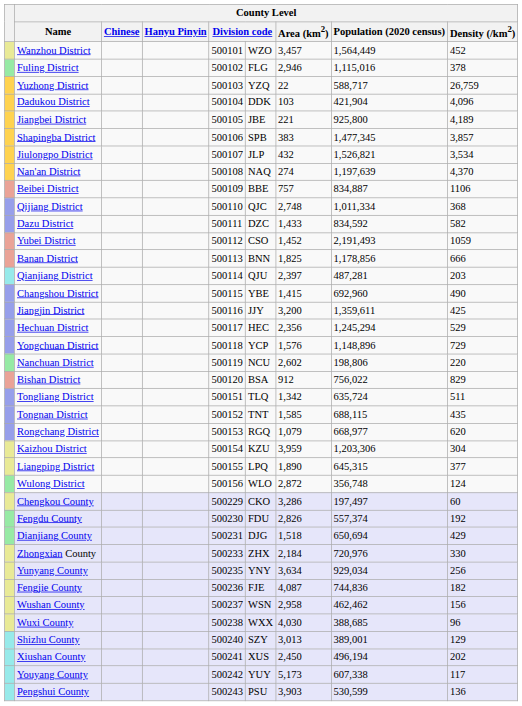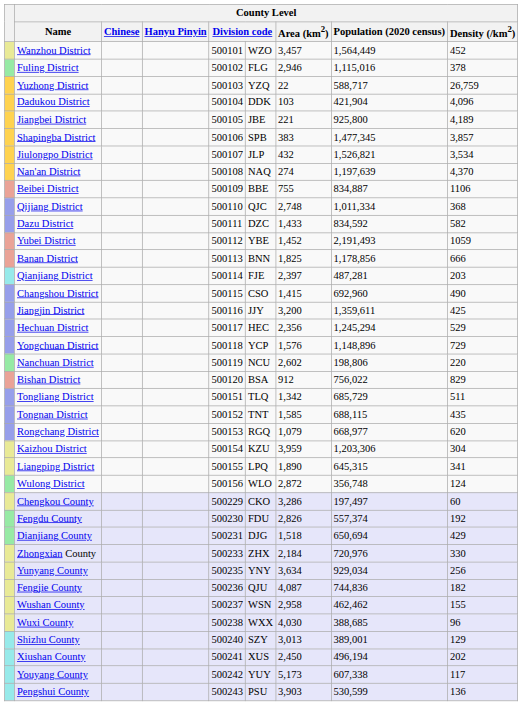 <table class="wikitable sortable" style="padding: 24em 0; font-size: 90%;">
 <tr>
 <th rowspan="2"></th>
 <th colspan="8">County Level</th>
 </tr>
 <tr>
 <th>Name</th>
 <th><a href='#'>Chinese</a></th>
 <th><a href='#'>Hanyu Pinyin</a></th>
 <th colspan="2"><a href='#'>Division code</a></th>
 <th>Area (km<sup>2</sup>)</th>
 <th>Population (2020 census)</th>
 <th>Density (/km<sup>2</sup>)</th>
 </tr>
 <tr>
 <td bgcolor="#E9EA97">  </td>
 <td><a href='#'>Wanzhou District</a></td>
 <td></td>
 <td></td>
 <td>500101</td>
 <td>WZO</td>
 <td>3,457</td>
 <td>1,564,449</td>
 <td>452</td>
 </tr>
 <tr>
 <td bgcolor="#97EAA5">  </td>
 <td><a href='#'>Fuling District</a></td>
 <td></td>
 <td></td>
 <td>500102</td>
 <td>FLG</td>
 <td>2,946</td>
 <td>1,115,016</td>
 <td>378</td>
 </tr>
 <tr>
 <td bgcolor="#FFD350">  </td>
 <td><a href='#'>Yuzhong District</a><br></td>
 <td></td>
 <td></td>
 <td>500103</td>
 <td>YZQ</td>
 <td>22</td>
 <td>588,717</td>
 <td>26,759</td>
 </tr>
 <tr>
 <td bgcolor="#FFD350">  </td>
 <td><a href='#'>Dadukou District</a></td>
 <td></td>
 <td></td>
 <td>500104</td>
 <td>DDK</td>
 <td>103</td>
 <td>421,904</td>
 <td>4,096</td>
 </tr>
 <tr>
 <td bgcolor="#FFD350">  </td>
 <td><a href='#'>Jiangbei District</a></td>
 <td></td>
 <td></td>
 <td>500105</td>
 <td>JBE</td>
 <td>221</td>
 <td>925,800</td>
 <td>4,189</td>
 </tr>
 <tr>
 <td bgcolor="#FFD350">  </td>
 <td><a href='#'>Shapingba District</a></td>
 <td></td>
 <td></td>
 <td>500106</td>
 <td>SPB</td>
 <td>383</td>
 <td>1,477,345</td>
 <td>3,857</td>
 </tr>
 <tr>
 <td bgcolor="#FFD350">  </td>
 <td><a href='#'>Jiulongpo District</a></td>
 <td></td>
 <td></td>
 <td>500107</td>
 <td>JLP</td>
 <td>432</td>
 <td>1,526,821</td>
 <td>3,534</td>
 </tr>
 <tr>
 <td bgcolor="#FFD350">  </td>
 <td><a href='#'>Nan'an District</a></td>
 <td></td>
 <td></td>
 <td>500108</td>
 <td>NAQ</td>
 <td>274</td>
 <td>1,197,639</td>
 <td>4,370</td>
 </tr>
 <tr>
 <td bgcolor="#EAA397">  </td>
 <td><a href='#'>Beibei District</a></td>
 <td></td>
 <td></td>
 <td>500109</td>
 <td>BBE</td>
-<td>757</td>
+<td>755</td>
 <td>834,887</td>
 <td>1106</td>
 </tr>
 <tr>
 <td bgcolor="#979FEA">  </td>
 <td><a href='#'>Qijiang District</a></td>
 <td></td>
 <td></td>
 <td>500110</td>
 <td>QJC</td>
 <td>2,748</td>
 <td>1,011,334</td>
 <td>368</td>
 </tr>
 <tr>
 <td bgcolor="#979FEA">  </td>
 <td><a href='#'>Dazu District</a></td>
 <td></td>
 <td></td>
 <td>500111</td>
 <td>DZC</td>
 <td>1,433</td>
 <td>834,592</td>
 <td>582</td>
 </tr>
 <tr>
 <td bgcolor="#EAA397">  </td>
 <td><a href='#'>Yubei District</a></td>
 <td></td>
 <td></td>
 <td>500112</td>
-<td>CSO</td>
+<td>YBE</td>
 <td>1,452</td>
 <td>2,191,493</td>
 <td>1059</td>
 </tr>
 <tr>
 <td bgcolor="#EAA397">  </td>
 <td><a href='#'>Banan District</a></td>
 <td></td>
 <td></td>
 <td>500113</td>
 <td>BNN</td>
 <td>1,825</td>
 <td>1,178,856</td>
 <td>666</td>
 </tr>
 <tr>
 <td bgcolor="#97EAEA">  </td>
 <td><a href='#'>Qianjiang District</a></td>
 <td></td>
 <td></td>
 <td>500114</td>
-<td>QJU</td>
+<td>FJE</td>
 <td>2,397</td>
 <td>487,281</td>
 <td>203</td>
 </tr>
 <tr>
 <td bgcolor="#979FEA">  </td>
 <td><a href='#'>Changshou District</a></td>
 <td></td>
 <td></td>
 <td>500115</td>
-<td>YBE</td>
+<td>CSO</td>
 <td>1,415</td>
 <td>692,960</td>
 <td>490</td>
 </tr>
 <tr>
 <td bgcolor="#979FEA">  </td>
 <td><a href='#'>Jiangjin District</a></td>
 <td></td>
 <td></td>
 <td>500116</td>
 <td>JJY</td>
 <td>3,200</td>
 <td>1,359,611</td>
 <td>425</td>
 </tr>
 <tr>
 <td bgcolor="#979FEA">  </td>
 <td><a href='#'>Hechuan District</a></td>
 <td></td>
 <td></td>
 <td>500117</td>
 <td>HEC</td>
 <td>2,356</td>
 <td>1,245,294</td>
 <td>529</td>
 </tr>
 <tr>
 <td bgcolor="#979FEA">  </td>
 <td><a href='#'>Yongchuan District</a></td>
 <td></td>
 <td></td>
 <td>500118</td>
 <td>YCP</td>
 <td>1,576</td>
 <td>1,148,896</td>
 <td>729</td>
 </tr>
 <tr>
 <td bgcolor="#97EAA5">  </td>
 <td><a href='#'>Nanchuan District</a></td>
 <td></td>
 <td></td>
 <td>500119</td>
 <td>NCU</td>
 <td>2,602</td>
 <td>198,806</td>
 <td>220</td>
 </tr>
 <tr>
 <td bgcolor="#EAA397">  </td>
 <td><a href='#'>Bishan District</a></td>
 <td></td>
 <td></td>
 <td>500120</td>
 <td>BSA</td>
 <td>912</td>
 <td>756,022</td>
 <td>829</td>
 </tr>
 <tr>
 <td bgcolor="#979FEA">  </td>
 <td><a href='#'>Tongliang District</a></td>
 <td></td>
 <td></td>
 <td>500151</td>
 <td>TLQ</td>
 <td>1,342</td>
-<td>635,724</td>
+<td>685,729</td>
 <td>511</td>
 </tr>
 <tr>
 <td bgcolor="#979FEA">  </td>
 <td><a href='#'>Tongnan District</a></td>
 <td></td>
 <td></td>
 <td>500152</td>
 <td>TNT</td>
 <td>1,585</td>
 <td>688,115</td>
 <td>435</td>
 </tr>
 <tr>
 <td bgcolor="#979FEA">  </td>
 <td><a href='#'>Rongchang District</a></td>
 <td></td>
 <td></td>
 <td>500153</td>
 <td>RGQ</td>
 <td>1,079</td>
 <td>668,977</td>
 <td>620</td>
 </tr>
 <tr>
 <td bgcolor="#E9EA97">  </td>
 <td><a href='#'>Kaizhou District</a></td>
 <td></td>
 <td></td>
 <td>500154</td>
 <td>KZU</td>
 <td>3,959</td>
 <td>1,203,306</td>
 <td>304</td>
 </tr>
 <tr>
 <td bgcolor="#E9EA97">  </td>
 <td><a href='#'>Liangping District</a></td>
 <td></td>
 <td></td>
 <td>500155</td>
 <td>LPQ</td>
 <td>1,890</td>
 <td>645,315</td>
-<td>377</td>
+<td>341</td>
 </tr>
 <tr>
 <td bgcolor="#97EAA5">  </td>
 <td><a href='#'>Wulong District</a></td>
 <td></td>
 <td></td>
 <td>500156</td>
 <td>WLO</td>
 <td>2,872</td>
 <td>356,748</td>
 <td>124</td>
 </tr>
 <tr bgcolor="#E6E6FA">
 <td bgcolor="#E9EA97">  </td>
 <td><a href='#'>Chengkou County</a></td>
 <td></td>
 <td></td>
 <td>500229</td>
 <td>CKO</td>
 <td>3,286</td>
 <td>197,497</td>
 <td>60</td>
 </tr>
 <tr bgcolor="#E6E6FA">
 <td bgcolor="#97EAA5">  </td>
 <td><a href='#'>Fengdu County</a></td>
 <td></td>
 <td></td>
 <td>500230</td>
 <td>FDU</td>
 <td>2,826</td>
 <td>557,374</td>
 <td>192</td>
 </tr>
 <tr bgcolor="#E6E6FA">
 <td bgcolor="#97EAA5">  </td>
 <td><a href='#'>Dianjiang County</a></td>
 <td></td>
 <td></td>
 <td>500231</td>
 <td>DJG</td>
 <td>1,518</td>
 <td>650,694</td>
 <td>429</td>
 </tr>
 <tr bgcolor="#E6E6FA">
 <td bgcolor="#E9EA97">  </td>
 <td><a href='#'>Zhongxian</a> County</td>
 <td></td>
 <td></td>
 <td>500233</td>
 <td>ZHX</td>
 <td>2,184</td>
 <td>720,976</td>
 <td>330</td>
 </tr>
 <tr bgcolor="#E6E6FA">
 <td bgcolor="#E9EA97">  </td>
 <td><a href='#'>Yunyang County</a></td>
 <td></td>
 <td></td>
 <td>500235</td>
 <td>YNY</td>
 <td>3,634</td>
 <td>929,034</td>
 <td>256</td>
 </tr>
 <tr bgcolor="#E6E6FA">
 <td bgcolor="#E9EA97">  </td>
 <td><a href='#'>Fengjie County</a></td>
 <td></td>
 <td></td>
 <td>500236</td>
-<td>FJE</td>
+<td>QJU</td>
 <td>4,087</td>
 <td>744,836</td>
 <td>182</td>
 </tr>
 <tr bgcolor="#E6E6FA">
 <td bgcolor="#E9EA97">  </td>
 <td><a href='#'>Wushan County</a></td>
 <td></td>
 <td></td>
 <td>500237</td>
 <td>WSN</td>
 <td>2,958</td>
 <td>462,462</td>
-<td>156</td>
+<td>155</td>
 </tr>
 <tr bgcolor="#E6E6FA">
 <td bgcolor="#E9EA97">  </td>
 <td><a href='#'>Wuxi County</a></td>
 <td></td>
 <td></td>
 <td>500238</td>
 <td>WXX</td>
 <td>4,030</td>
 <td>388,685</td>
 <td>96</td>
 </tr>
 <tr bgcolor="#E6E6FA">
 <td bgcolor="#97EAEA">  </td>
 <td><a href='#'>Shizhu County</a></td>
 <td></td>
 <td></td>
 <td>500240</td>
 <td>SZY</td>
 <td>3,013</td>
 <td>389,001</td>
 <td>129</td>
 </tr>
 <tr bgcolor="#E6E6FA">
 <td bgcolor="#97EAEA">  </td>
 <td><a href='#'>Xiushan County</a></td>
 <td></td>
 <td></td>
 <td>500241</td>
 <td>XUS</td>
 <td>2,450</td>
 <td>496,194</td>
 <td>202</td>
 </tr>
 <tr bgcolor="#E6E6FA">
 <td bgcolor="#97EAEA">  </td>
 <td><a href='#'>Youyang County</a></td>
 <td></td>
 <td></td>
 <td>500242</td>
 <td>YUY</td>
 <td>5,173</td>
 <td>607,338</td>
 <td>117</td>
 </tr>
 <tr bgcolor="#E6E6FA">
 <td bgcolor="#97EAEA">  </td>
 <td><a href='#'>Pengshui County</a></td>
 <td></td>
 <td></td>
 <td>500243</td>
 <td>PSU</td>
 <td>3,903</td>
 <td>530,599</td>
 <td>136</td>
 </tr>
 </table>
